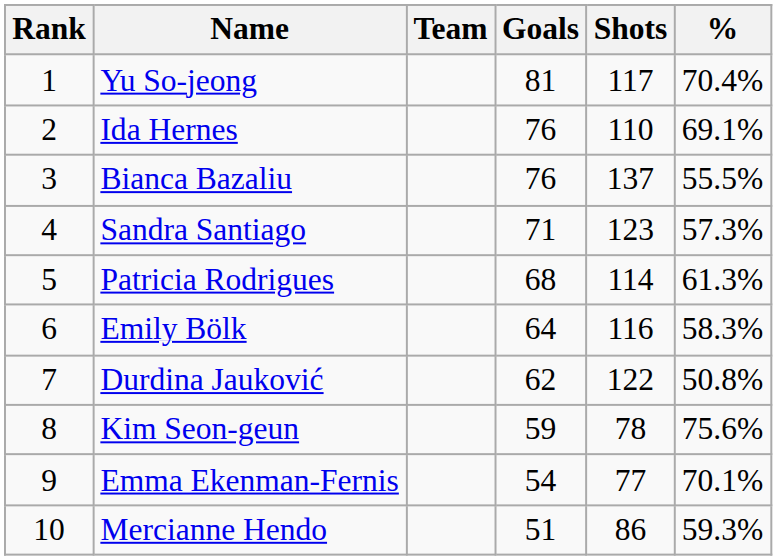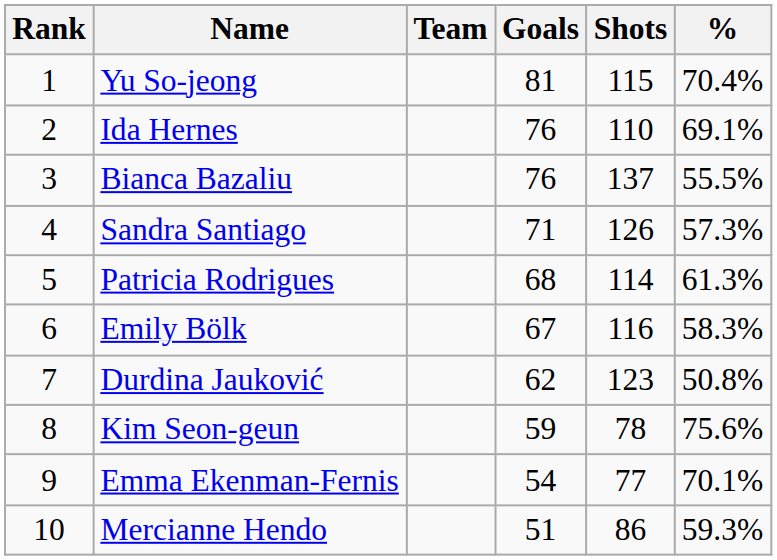 <table class="wikitable" style="text-align: center;">
 <tr>
 <th>Rank</th>
 <th>Name</th>
 <th>Team</th>
 <th>Goals</th>
 <th>Shots</th>
 <th>%</th>
 </tr>
 <tr>
 <td>1</td>
 <td align="left"><a href='#'>Yu So-jeong</a></td>
 <td align="left"></td>
 <td>81</td>
-<td>117</td>
+<td>115</td>
 <td>70.4%</td>
 </tr>
 <tr>
 <td>2</td>
 <td align="left"><a href='#'>Ida Hernes</a></td>
 <td align="left"></td>
 <td>76</td>
 <td>110</td>
 <td>69.1%</td>
 </tr>
 <tr>
 <td>3</td>
 <td align="left"><a href='#'>Bianca Bazaliu</a></td>
 <td align="left"></td>
 <td>76</td>
 <td>137</td>
 <td>55.5%</td>
 </tr>
 <tr>
 <td>4</td>
 <td align="left"><a href='#'>Sandra Santiago</a></td>
 <td align="left"></td>
 <td>71</td>
-<td>123</td>
+<td>126</td>
 <td>57.3%</td>
 </tr>
 <tr>
 <td>5</td>
 <td align="left"><a href='#'>Patricia Rodrigues</a></td>
 <td align="left"></td>
 <td>68</td>
 <td>114</td>
 <td>61.3%</td>
 </tr>
 <tr>
 <td>6</td>
 <td align="left"><a href='#'>Emily Bölk</a></td>
 <td align="left"></td>
-<td>64</td>
+<td>67</td>
 <td>116</td>
 <td>58.3%</td>
 </tr>
 <tr>
 <td>7</td>
 <td align="left"><a href='#'>Durdina Jauković</a></td>
 <td align="left"></td>
 <td>62</td>
-<td>122</td>
+<td>123</td>
 <td>50.8%</td>
 </tr>
 <tr>
 <td>8</td>
 <td align="left"><a href='#'>Kim Seon-geun</a></td>
 <td align="left"></td>
 <td>59</td>
 <td>78</td>
 <td>75.6%</td>
 </tr>
 <tr>
 <td>9</td>
 <td align="left"><a href='#'>Emma Ekenman-Fernis</a></td>
 <td align="left"></td>
 <td>54</td>
 <td>77</td>
 <td>70.1%</td>
 </tr>
 <tr>
 <td>10</td>
 <td align="left"><a href='#'>Mercianne Hendo</a></td>
 <td align="left"></td>
 <td>51</td>
 <td>86</td>
 <td>59.3%</td>
 </tr>
 </table>
